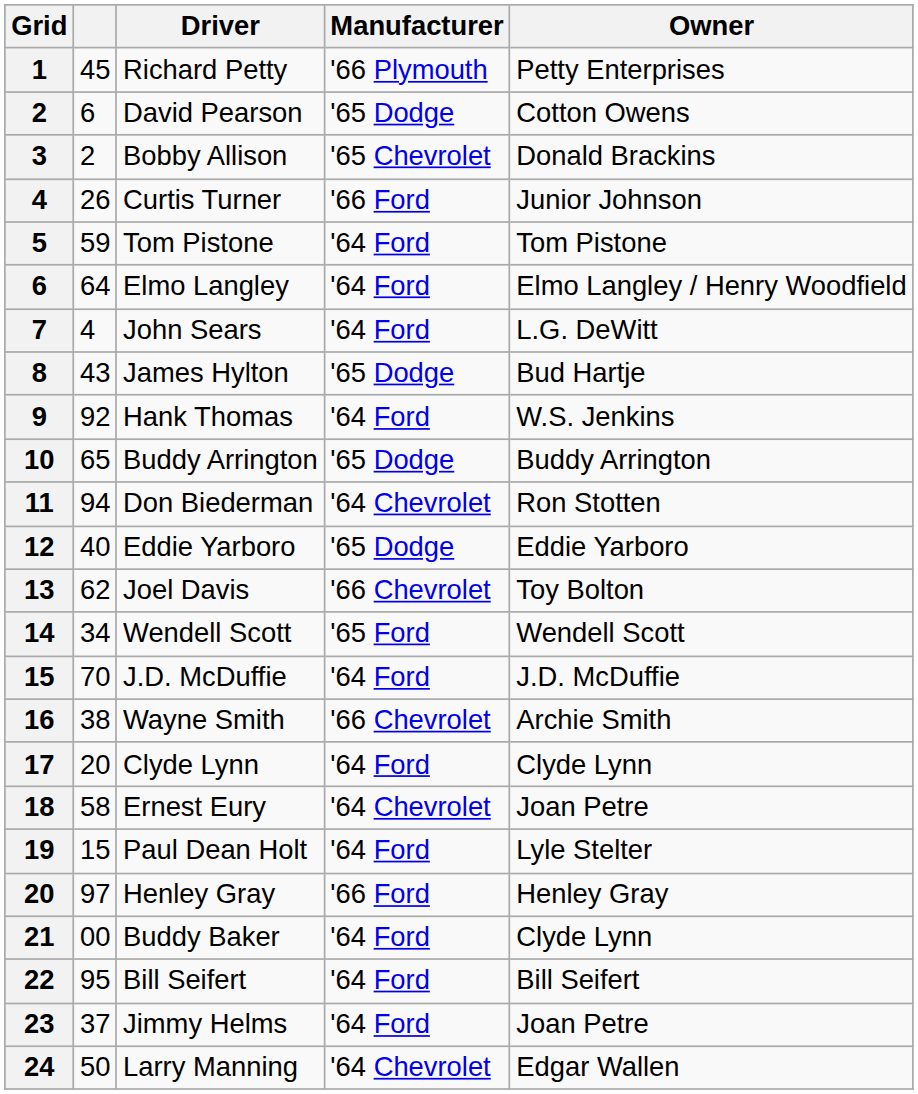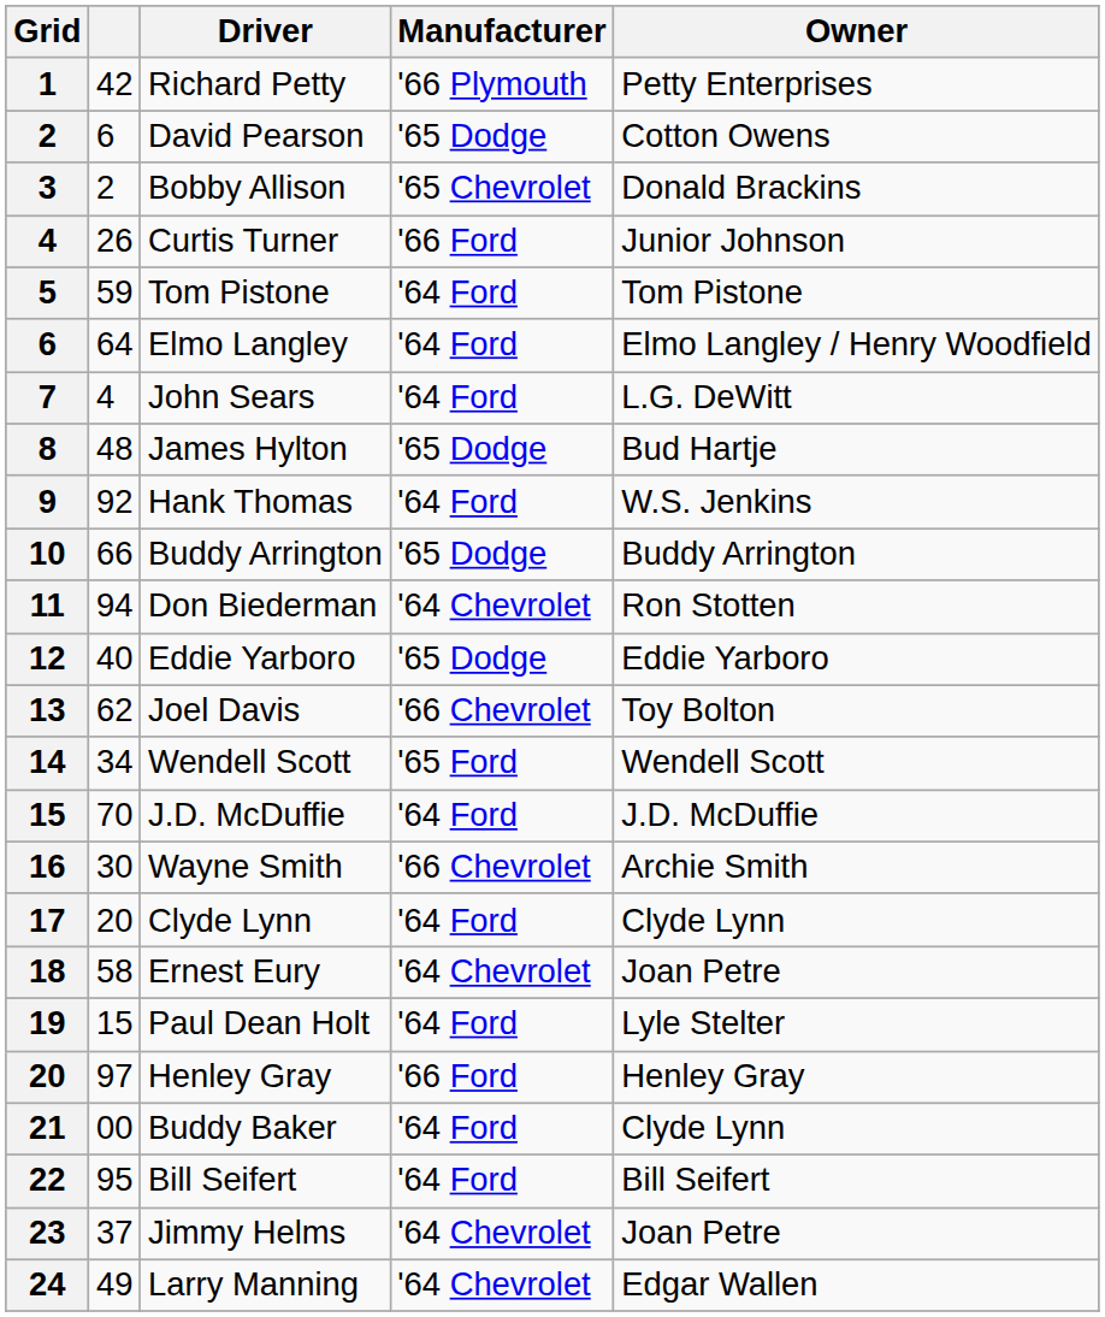 <table class="wikitable">
 <tr>
 <th>Grid</th>
 <th></th>
 <th>Driver</th>
 <th>Manufacturer</th>
 <th>Owner</th>
 </tr>
 <tr>
 <th>1</th>
-<td>45</td>
+<td>42</td>
 <td>Richard Petty</td>
 <td>'66 <a href='#'>Plymouth</a></td>
 <td>Petty Enterprises</td>
 </tr>
 <tr>
 <th>2</th>
 <td>6</td>
 <td>David Pearson</td>
 <td>'65 <a href='#'>Dodge</a></td>
 <td>Cotton Owens</td>
 </tr>
 <tr>
 <th>3</th>
 <td>2</td>
 <td>Bobby Allison</td>
 <td>'65 <a href='#'>Chevrolet</a></td>
 <td>Donald Brackins</td>
 </tr>
 <tr>
 <th>4</th>
 <td>26</td>
 <td>Curtis Turner</td>
 <td>'66 <a href='#'>Ford</a></td>
 <td>Junior Johnson</td>
 </tr>
 <tr>
 <th>5</th>
 <td>59</td>
 <td>Tom Pistone</td>
 <td>'64 <a href='#'>Ford</a></td>
 <td>Tom Pistone</td>
 </tr>
 <tr>
 <th>6</th>
 <td>64</td>
 <td>Elmo Langley</td>
 <td>'64 <a href='#'>Ford</a></td>
 <td>Elmo Langley / Henry Woodfield</td>
 </tr>
 <tr>
 <th>7</th>
 <td>4</td>
 <td>John Sears</td>
 <td>'64 <a href='#'>Ford</a></td>
 <td>L.G. DeWitt</td>
 </tr>
 <tr>
 <th>8</th>
-<td>43</td>
+<td>48</td>
 <td>James Hylton</td>
 <td>'65 <a href='#'>Dodge</a></td>
 <td>Bud Hartje</td>
 </tr>
 <tr>
 <th>9</th>
 <td>92</td>
 <td>Hank Thomas</td>
 <td>'64 <a href='#'>Ford</a></td>
 <td>W.S. Jenkins</td>
 </tr>
 <tr>
 <th>10</th>
-<td>65</td>
+<td>66</td>
 <td>Buddy Arrington</td>
 <td>'65 <a href='#'>Dodge</a></td>
 <td>Buddy Arrington</td>
 </tr>
 <tr>
 <th>11</th>
 <td>94</td>
 <td>Don Biederman</td>
 <td>'64 <a href='#'>Chevrolet</a></td>
 <td>Ron Stotten</td>
 </tr>
 <tr>
 <th>12</th>
 <td>40</td>
 <td>Eddie Yarboro</td>
 <td>'65 <a href='#'>Dodge</a></td>
 <td>Eddie Yarboro</td>
 </tr>
 <tr>
 <th>13</th>
 <td>62</td>
 <td>Joel Davis</td>
 <td>'66 <a href='#'>Chevrolet</a></td>
 <td>Toy Bolton</td>
 </tr>
 <tr>
 <th>14</th>
 <td>34</td>
 <td>Wendell Scott</td>
 <td>'65 <a href='#'>Ford</a></td>
 <td>Wendell Scott</td>
 </tr>
 <tr>
 <th>15</th>
 <td>70</td>
 <td>J.D. McDuffie</td>
 <td>'64 <a href='#'>Ford</a></td>
 <td>J.D. McDuffie</td>
 </tr>
 <tr>
 <th>16</th>
-<td>38</td>
+<td>30</td>
 <td>Wayne Smith</td>
 <td>'66 <a href='#'>Chevrolet</a></td>
 <td>Archie Smith</td>
 </tr>
 <tr>
 <th>17</th>
 <td>20</td>
 <td>Clyde Lynn</td>
 <td>'64 <a href='#'>Ford</a></td>
 <td>Clyde Lynn</td>
 </tr>
 <tr>
 <th>18</th>
 <td>58</td>
 <td>Ernest Eury</td>
 <td>'64 <a href='#'>Chevrolet</a></td>
 <td>Joan Petre</td>
 </tr>
 <tr>
 <th>19</th>
 <td>15</td>
 <td>Paul Dean Holt</td>
 <td>'64 <a href='#'>Ford</a></td>
 <td>Lyle Stelter</td>
 </tr>
 <tr>
 <th>20</th>
 <td>97</td>
 <td>Henley Gray</td>
 <td>'66 <a href='#'>Ford</a></td>
 <td>Henley Gray</td>
 </tr>
 <tr>
 <th>21</th>
 <td>00</td>
 <td>Buddy Baker</td>
 <td>'64 <a href='#'>Ford</a></td>
 <td>Clyde Lynn</td>
 </tr>
 <tr>
 <th>22</th>
 <td>95</td>
 <td>Bill Seifert</td>
 <td>'64 <a href='#'>Ford</a></td>
 <td>Bill Seifert</td>
 </tr>
 <tr>
 <th>23</th>
 <td>37</td>
 <td>Jimmy Helms</td>
-<td>'64 <a href='#'>Ford</a></td>
+<td>'64 <a href='#'>Chevrolet</a></td>
 <td>Joan Petre</td>
 </tr>
 <tr>
 <th>24</th>
-<td>50</td>
+<td>49</td>
 <td>Larry Manning</td>
 <td>'64 <a href='#'>Chevrolet</a></td>
 <td>Edgar Wallen</td>
 </tr>
 </table>
